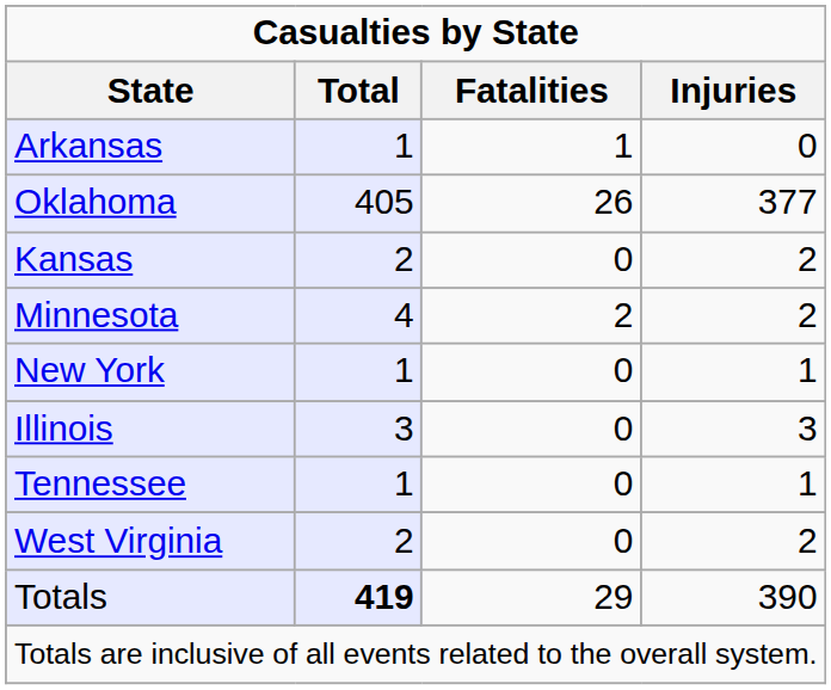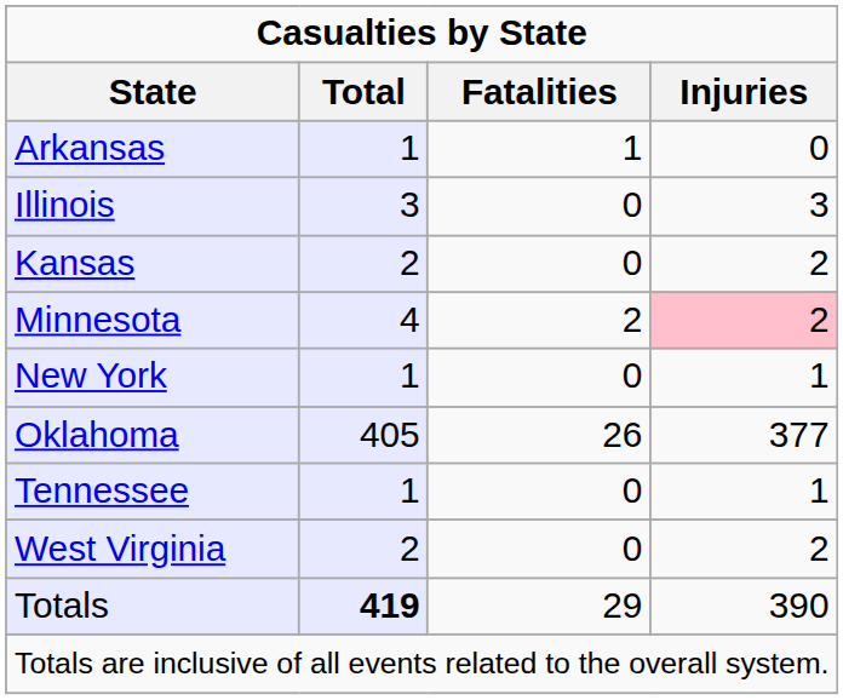 <table class="wikitable" style="margin:0 0 0.5em 1em;float:right;">
 <tr>
 <td colspan="4" style="text-align:center;"><strong>Casualties by State</strong></td>
 </tr>
 <tr>
 <th>State</th>
 <th>Total</th>
 <th>Fatalities</th>
 <th>Injuries</th>
 </tr>
 <tr>
 <td style="background:#e6e9ff;"><a href='#'>Arkansas</a></td>
 <td style="background:#e6e9ff; text-align:right;">1</td>
 <td align="right">1</td>
 <td align="right">0</td>
 </tr>
 <tr>
-<td style="background:#e6e9ff;"><a href='#'>Oklahoma</a></td>
-<td style="background:#e6e9ff; text-align:right;">405</td>
-<td align="right">26</td>
-<td align="right">377</td>
+<td style="background:#e6e9ff;"><a href='#'>Illinois</a></td>
+<td style="background:#e6e9ff; text-align:right;">3</td>
+<td align="right">0</td>
+<td align="right">3</td>
 </tr>
 <tr>
 <td style="background:#e6e9ff;"><a href='#'>Kansas</a></td>
 <td style="background:#e6e9ff; text-align:right;">2</td>
 <td align="right">0</td>
 <td align="right">2</td>
 </tr>
 <tr>
 <td style="background:#e6e9ff;"><a href='#'>Minnesota</a></td>
 <td style="background:#e6e9ff; text-align:right;">4</td>
 <td align="right">2</td>
-<td align="right">2</td>
+<td align="right" style="background: pink;">2</td>
 </tr>
 <tr>
 <td style="background:#e6e9ff;"><a href='#'>New York</a></td>
 <td style="background:#e6e9ff; text-align:right;">1</td>
 <td align="right">0</td>
 <td align="right">1</td>
 </tr>
 <tr>
-<td style="background:#e6e9ff;"><a href='#'>Illinois</a></td>
-<td style="background:#e6e9ff; text-align:right;">3</td>
-<td align="right">0</td>
-<td align="right">3</td>
+<td style="background:#e6e9ff;"><a href='#'>Oklahoma</a></td>
+<td style="background:#e6e9ff; text-align:right;">405</td>
+<td align="right">26</td>
+<td align="right">377</td>
 </tr>
 <tr>
 <td style="background:#e6e9ff;"><a href='#'>Tennessee</a></td>
 <td style="background:#e6e9ff; text-align:right;">1</td>
 <td align="right">0</td>
 <td align="right">1</td>
 </tr>
 <tr>
 <td style="background:#e6e9ff;"><a href='#'>West Virginia</a></td>
 <td style="background:#e6e9ff; text-align:right;">2</td>
 <td align="right">0</td>
 <td align="right">2</td>
 </tr>
 <tr>
 <td style="background:#e6e9ff;">Totals</td>
 <td style="background:#e6e9ff; text-align:right;"><strong>419</strong></td>
 <td align="right">29</td>
 <td align="right">390</td>
 </tr>
 <tr>
 <td colspan="4" style="text-align:center;"><small>Totals are inclusive of all events related to the overall system.</small></td>
 </tr>
 </table>
